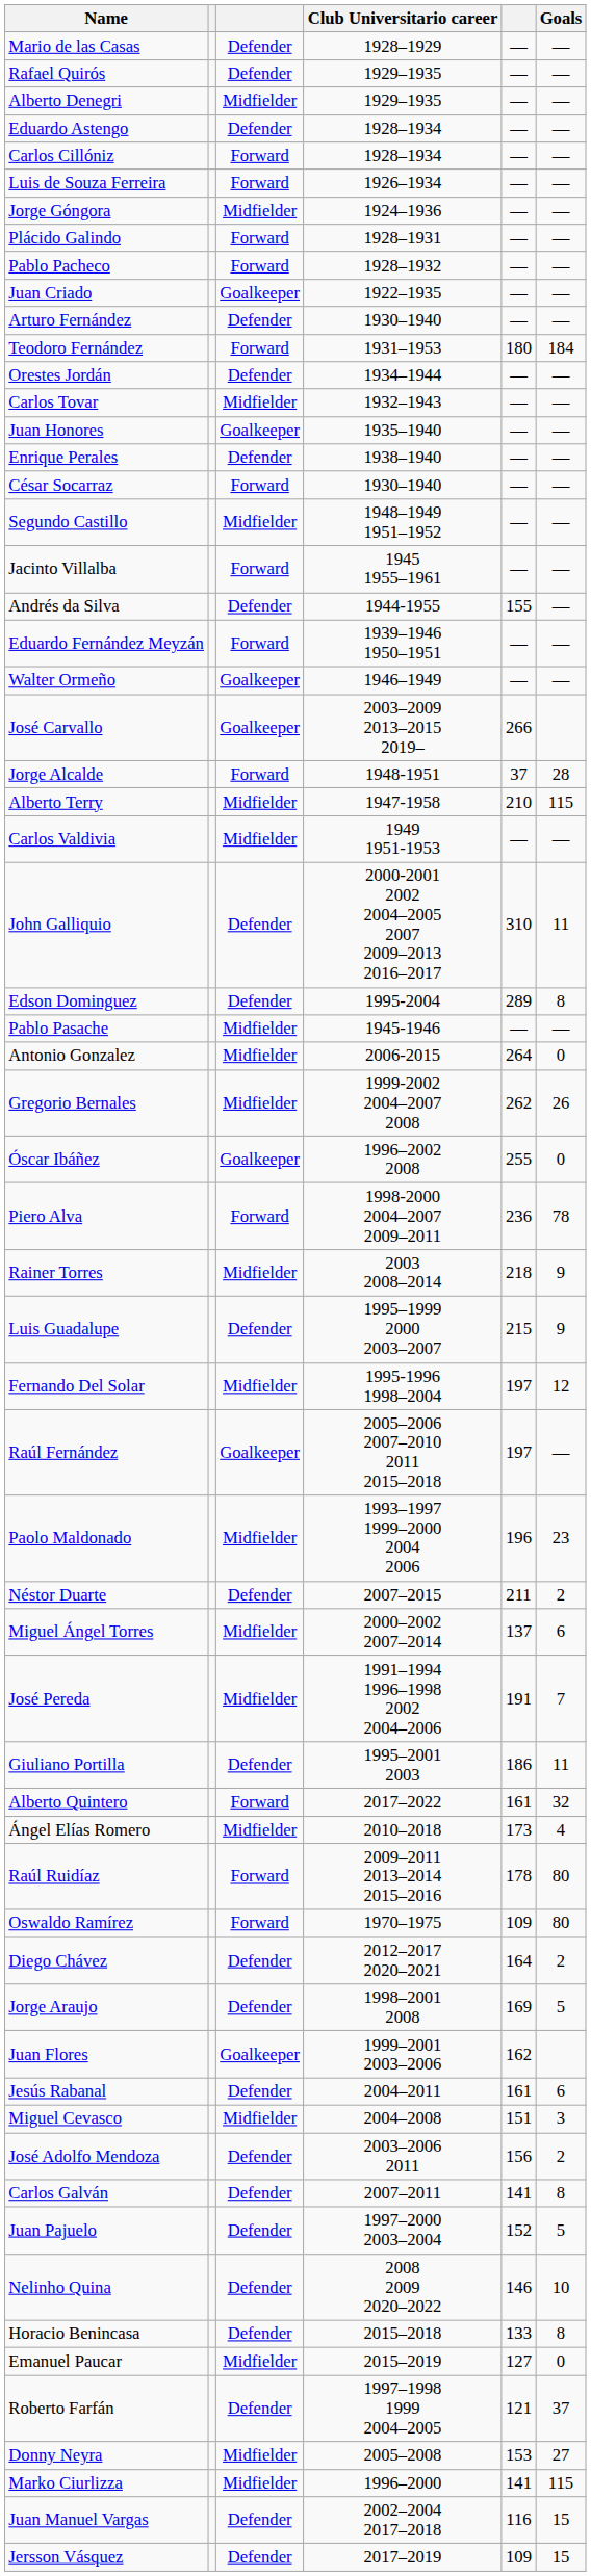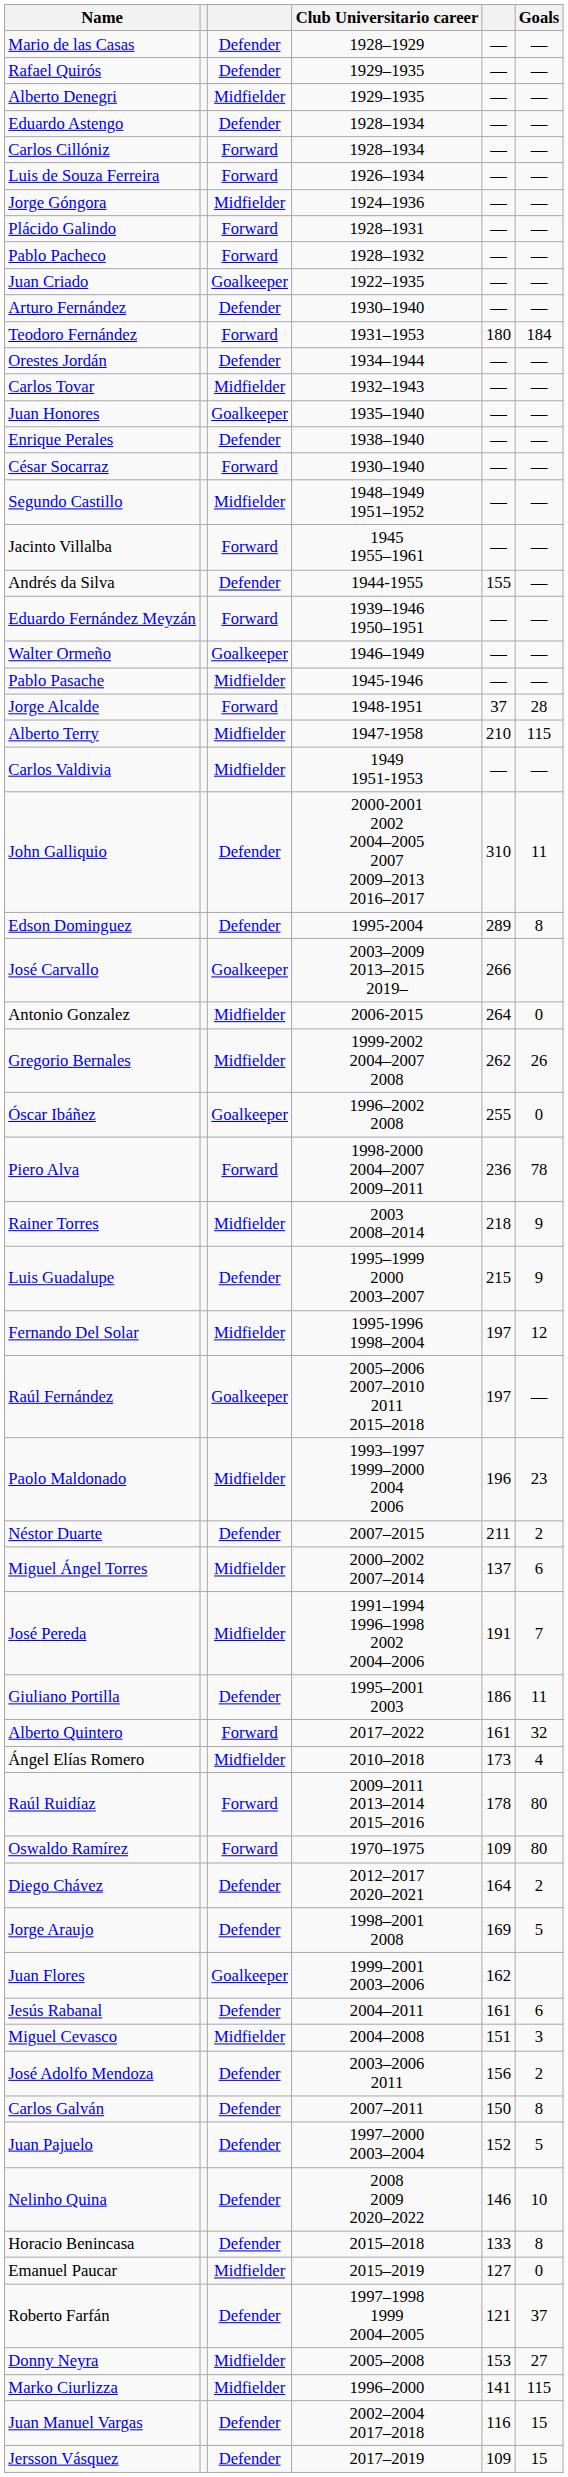 <table class="wikitable sortable" style="text-align:center;">
 <tr>
 <th>Name</th>
 <th></th>
 <th></th>
 <th>Club Universitario career</th>
 <th data-sort-type="number"></th>
 <th data-sort-type="number">Goals</th>
 </tr>
 <tr>
 <td align="left"><a href='#'>Mario de las Casas</a></td>
 <td></td>
 <td data-sort-value="3"><a href='#'>Defender</a></td>
 <td>1928–1929</td>
 <td>—</td>
 <td>—</td>
 </tr>
 <tr>
 <td align="left"><a href='#'>Rafael Quirós</a></td>
 <td></td>
 <td><a href='#'>Defender</a></td>
 <td>1929–1935</td>
 <td>—</td>
 <td>—</td>
 </tr>
 <tr>
 <td align="left"><a href='#'>Alberto Denegri</a></td>
 <td></td>
 <td><a href='#'>Midfielder</a></td>
 <td>1929–1935</td>
 <td>—</td>
 <td>—</td>
 </tr>
 <tr>
 <td align="left"><a href='#'>Eduardo Astengo</a></td>
 <td></td>
 <td><a href='#'>Defender</a></td>
 <td>1928–1934</td>
 <td>—</td>
 <td>—</td>
 </tr>
 <tr>
 <td align="left"><a href='#'>Carlos Cillóniz</a></td>
 <td></td>
 <td><a href='#'>Forward</a></td>
 <td>1928–1934</td>
 <td>—</td>
 <td>—</td>
 </tr>
 <tr>
 <td align="left"><a href='#'>Luis de Souza Ferreira</a></td>
 <td></td>
 <td><a href='#'>Forward</a></td>
 <td>1926–1934</td>
 <td>—</td>
 <td>—</td>
 </tr>
 <tr>
 <td align="left"><a href='#'>Jorge Góngora</a></td>
 <td></td>
 <td><a href='#'>Midfielder</a></td>
 <td>1924–1936</td>
 <td>—</td>
 <td>—</td>
 </tr>
 <tr>
 <td align="left"><a href='#'>Plácido Galindo</a></td>
 <td></td>
 <td><a href='#'>Forward</a></td>
 <td>1928–1931</td>
 <td>—</td>
 <td>—</td>
 </tr>
 <tr>
 <td align="left"><a href='#'>Pablo Pacheco</a></td>
 <td></td>
 <td><a href='#'>Forward</a></td>
 <td>1928–1932</td>
 <td>—</td>
 <td>—</td>
 </tr>
 <tr>
 <td align="left"><a href='#'>Juan Criado</a></td>
 <td></td>
 <td><a href='#'>Goalkeeper</a></td>
 <td>1922–1935</td>
 <td>—</td>
 <td>—</td>
 </tr>
 <tr>
 <td align="left"><a href='#'>Arturo Fernández</a></td>
 <td></td>
 <td><a href='#'>Defender</a></td>
 <td>1930–1940</td>
 <td>—</td>
 <td>—</td>
 </tr>
 <tr>
 <td align="left"><a href='#'>Teodoro Fernández</a></td>
 <td></td>
 <td><a href='#'>Forward</a></td>
 <td>1931–1953</td>
 <td>180</td>
 <td>184</td>
 </tr>
 <tr>
 <td align="left"><a href='#'>Orestes Jordán</a></td>
 <td></td>
 <td><a href='#'>Defender</a></td>
 <td>1934–1944</td>
 <td>—</td>
 <td>—</td>
 </tr>
 <tr>
 <td align="left"><a href='#'>Carlos Tovar</a></td>
 <td></td>
 <td><a href='#'>Midfielder</a></td>
 <td>1932–1943</td>
 <td>—</td>
 <td>—</td>
 </tr>
 <tr>
 <td align="left"><a href='#'>Juan Honores</a></td>
 <td></td>
 <td><a href='#'>Goalkeeper</a></td>
 <td>1935–1940</td>
 <td>—</td>
 <td>—</td>
 </tr>
 <tr>
 <td align="left"><a href='#'>Enrique Perales</a></td>
 <td></td>
 <td><a href='#'>Defender</a></td>
 <td>1938–1940</td>
 <td>—</td>
 <td>—</td>
 </tr>
 <tr>
 <td align="left"><a href='#'>César Socarraz</a></td>
 <td></td>
 <td><a href='#'>Forward</a></td>
 <td>1930–1940</td>
 <td>—</td>
 <td>—</td>
 </tr>
 <tr>
 <td align="left"><a href='#'>Segundo Castillo</a></td>
 <td></td>
 <td><a href='#'>Midfielder</a></td>
 <td>1948–1949<br>1951–1952</td>
 <td>—</td>
 <td>—</td>
 </tr>
 <tr>
 <td align="left">Jacinto Villalba</td>
 <td></td>
 <td><a href='#'>Forward</a></td>
 <td>1945<br>1955–1961</td>
 <td>—</td>
 <td>—</td>
 </tr>
 <tr>
 <td align="left">Andrés da Silva</td>
 <td></td>
 <td><a href='#'>Defender</a></td>
 <td>1944-1955</td>
 <td>155</td>
 <td>—</td>
 </tr>
 <tr>
 <td align="left"><a href='#'>Eduardo Fernández Meyzán</a></td>
 <td></td>
 <td><a href='#'>Forward</a></td>
 <td>1939–1946<br>1950–1951</td>
 <td>—</td>
 <td>—</td>
 </tr>
 <tr>
 <td align="left"><a href='#'>Walter Ormeño</a></td>
 <td></td>
 <td><a href='#'>Goalkeeper</a></td>
 <td>1946–1949</td>
 <td>—</td>
 <td>—</td>
 </tr>
 <tr>
-<td align="left"><a href='#'>José Carvallo</a></td>
+<td align="left"><a href='#'>Pablo Pasache</a></td>
 <td></td>
-<td><a href='#'>Goalkeeper</a></td>
-<td>2003–2009<br> 2013–2015<br> 2019–</td>
-<td>266</td>
-<td></td>
+<td><a href='#'>Midfielder</a></td>
+<td>1945-1946</td>
+<td>—</td>
+<td>—</td>
 </tr>
 <tr>
 <td align="left"><a href='#'>Jorge Alcalde</a></td>
 <td></td>
 <td><a href='#'>Forward</a></td>
 <td>1948-1951</td>
 <td>37</td>
 <td>28</td>
 </tr>
 <tr>
 <td align="left"><a href='#'>Alberto Terry</a></td>
 <td></td>
 <td><a href='#'>Midfielder</a></td>
 <td>1947-1958</td>
 <td>210</td>
 <td>115</td>
 </tr>
 <tr>
 <td align="left"><a href='#'>Carlos Valdivia</a></td>
 <td></td>
 <td><a href='#'>Midfielder</a></td>
 <td>1949<br>1951-1953</td>
 <td>—</td>
 <td>—</td>
 </tr>
 <tr>
 <td align="left"><a href='#'>John Galliquio</a></td>
 <td></td>
 <td><a href='#'>Defender</a></td>
 <td>2000-2001 <br> 2002 <br> 2004–2005 <br> 2007 <br> 2009–2013 <br> 2016–2017</td>
 <td>310</td>
 <td>11</td>
 </tr>
 <tr>
 <td align="left"><a href='#'>Edson Dominguez</a></td>
 <td></td>
 <td><a href='#'>Defender</a></td>
 <td>1995-2004</td>
 <td>289</td>
 <td>8</td>
 </tr>
 <tr>
-<td align="left"><a href='#'>Pablo Pasache</a></td>
+<td align="left"><a href='#'>José Carvallo</a></td>
 <td></td>
-<td><a href='#'>Midfielder</a></td>
-<td>1945-1946</td>
-<td>—</td>
-<td>—</td>
+<td><a href='#'>Goalkeeper</a></td>
+<td>2003–2009<br> 2013–2015<br> 2019–</td>
+<td>266</td>
+<td></td>
 </tr>
 <tr>
 <td align="left">Antonio Gonzalez</td>
 <td></td>
 <td><a href='#'>Midfielder</a></td>
 <td>2006-2015</td>
 <td>264</td>
 <td>0</td>
 </tr>
 <tr>
 <td align="left"><a href='#'>Gregorio Bernales</a></td>
 <td></td>
 <td><a href='#'>Midfielder</a></td>
 <td>1999-2002 <br> 2004–2007 <br> 2008</td>
 <td>262</td>
 <td>26</td>
 </tr>
 <tr>
 <td align="left"><a href='#'>Óscar Ibáñez</a></td>
 <td></td>
 <td><a href='#'>Goalkeeper</a></td>
 <td>1996–2002 <br> 2008</td>
 <td>255</td>
 <td>0</td>
 </tr>
 <tr>
 <td align="left"><a href='#'>Piero Alva</a></td>
 <td></td>
 <td><a href='#'>Forward</a></td>
 <td>1998-2000 <br> 2004–2007 <br> 2009–2011</td>
 <td>236</td>
 <td>78</td>
 </tr>
 <tr>
 <td align="left"><a href='#'>Rainer Torres</a></td>
 <td></td>
 <td><a href='#'>Midfielder</a></td>
 <td>2003 <br> 2008–2014</td>
 <td>218</td>
 <td>9</td>
 </tr>
 <tr>
 <td align="left"><a href='#'>Luis Guadalupe</a></td>
 <td></td>
 <td><a href='#'>Defender</a></td>
 <td>1995–1999 <br> 2000 <br> 2003–2007</td>
 <td>215</td>
 <td>9</td>
 </tr>
 <tr>
 <td align="left"><a href='#'>Fernando Del Solar</a></td>
 <td></td>
 <td><a href='#'>Midfielder</a></td>
 <td>1995-1996 <br> 1998–2004</td>
 <td>197</td>
 <td>12</td>
 </tr>
 <tr>
 <td align="left"><a href='#'>Raúl Fernández</a></td>
 <td></td>
 <td><a href='#'>Goalkeeper</a></td>
 <td>2005–2006 <br> 2007–2010 <br> 2011 <br> 2015–2018</td>
 <td>197</td>
 <td>—</td>
 </tr>
 <tr>
 <td align="left"><a href='#'>Paolo Maldonado</a></td>
 <td></td>
 <td><a href='#'>Midfielder</a></td>
 <td>1993–1997 <br> 1999–2000 <br> 2004 <br> 2006</td>
 <td>196</td>
 <td>23</td>
 </tr>
 <tr>
 <td align="left"><a href='#'>Néstor Duarte</a></td>
 <td></td>
 <td><a href='#'>Defender</a></td>
 <td>2007–2015</td>
 <td>211</td>
 <td>2</td>
 </tr>
 <tr>
 <td align="left"><a href='#'>Miguel Ángel Torres</a></td>
 <td></td>
 <td><a href='#'>Midfielder</a></td>
 <td>2000–2002 <br>2007–2014</td>
 <td>137</td>
 <td>6</td>
 </tr>
 <tr>
 <td align="left"><a href='#'>José Pereda</a></td>
 <td></td>
 <td><a href='#'>Midfielder</a></td>
 <td>1991–1994 <br> 1996–1998 <br> 2002 <br> 2004–2006</td>
 <td>191</td>
 <td>7</td>
 </tr>
 <tr>
 <td align="left"><a href='#'>Giuliano Portilla</a></td>
 <td></td>
 <td><a href='#'>Defender</a></td>
 <td>1995–2001 <br> 2003</td>
 <td>186</td>
 <td>11</td>
 </tr>
 <tr>
 <td align="left"><a href='#'>Alberto Quintero</a></td>
 <td></td>
 <td><a href='#'>Forward</a></td>
 <td>2017–2022</td>
 <td>161</td>
 <td>32</td>
 </tr>
 <tr>
 <td align="left">Ángel Elías Romero</td>
 <td></td>
 <td><a href='#'>Midfielder</a></td>
 <td>2010–2018</td>
 <td>173</td>
 <td>4</td>
 </tr>
 <tr>
 <td align="left"><a href='#'>Raúl Ruidíaz</a></td>
 <td></td>
 <td><a href='#'>Forward</a></td>
 <td>2009–2011 <br> 2013–2014<br> 2015–2016</td>
 <td>178</td>
 <td>80</td>
 </tr>
 <tr>
 <td align="left"><a href='#'>Oswaldo Ramírez</a></td>
 <td></td>
 <td><a href='#'>Forward</a></td>
 <td>1970–1975</td>
 <td>109</td>
 <td>80</td>
 </tr>
 <tr>
 <td align="left"><a href='#'>Diego Chávez</a></td>
 <td></td>
 <td><a href='#'>Defender</a></td>
 <td>2012–2017 <br> 2020–2021</td>
 <td>164</td>
 <td>2</td>
 </tr>
 <tr>
 <td align="left"><a href='#'>Jorge Araujo</a></td>
 <td></td>
 <td><a href='#'>Defender</a></td>
 <td>1998–2001 <br> 2008</td>
 <td>169</td>
 <td>5</td>
 </tr>
 <tr>
 <td align="left"><a href='#'>Juan Flores</a></td>
 <td></td>
 <td><a href='#'>Goalkeeper</a></td>
 <td>1999–2001 <br> 2003–2006</td>
 <td>162</td>
 <td></td>
 </tr>
 <tr>
 <td align="left"><a href='#'>Jesús Rabanal</a></td>
 <td></td>
 <td><a href='#'>Defender</a></td>
 <td>2004–2011</td>
 <td>161</td>
 <td>6</td>
 </tr>
 <tr>
 <td align="left"><a href='#'>Miguel Cevasco</a></td>
 <td></td>
 <td><a href='#'>Midfielder</a></td>
 <td>2004–2008</td>
 <td>151</td>
 <td>3</td>
 </tr>
 <tr>
 <td align="left"><a href='#'>José Adolfo Mendoza</a></td>
 <td></td>
 <td><a href='#'>Defender</a></td>
 <td>2003–2006 <br> 2011</td>
 <td>156</td>
 <td>2</td>
 </tr>
 <tr>
 <td align="left"><a href='#'>Carlos Galván</a></td>
 <td></td>
 <td><a href='#'>Defender</a></td>
 <td>2007–2011</td>
-<td>141</td>
+<td>150</td>
 <td>8</td>
 </tr>
 <tr>
 <td align="left"><a href='#'>Juan Pajuelo</a></td>
 <td></td>
 <td><a href='#'>Defender</a></td>
 <td>1997–2000 <br> 2003–2004</td>
 <td>152</td>
 <td>5</td>
 </tr>
 <tr>
 <td align="left"><a href='#'>Nelinho Quina</a></td>
 <td></td>
 <td><a href='#'>Defender</a></td>
 <td>2008 <br> 2009 <br> 2020–2022</td>
 <td>146</td>
 <td>10</td>
 </tr>
 <tr>
 <td align="left">Horacio Benincasa</td>
 <td></td>
 <td><a href='#'>Defender</a></td>
 <td>2015–2018</td>
 <td>133</td>
 <td>8</td>
 </tr>
 <tr>
 <td align="left">Emanuel Paucar</td>
 <td></td>
 <td><a href='#'>Midfielder</a></td>
 <td>2015–2019</td>
 <td>127</td>
 <td>0</td>
 </tr>
 <tr>
 <td align="left">Roberto Farfán</td>
 <td></td>
 <td><a href='#'>Defender</a></td>
 <td>1997–1998<br> 1999<br>2004–2005</td>
 <td>121</td>
 <td>37</td>
 </tr>
 <tr>
 <td align="left"><a href='#'>Donny Neyra</a></td>
 <td></td>
 <td><a href='#'>Midfielder</a></td>
 <td>2005–2008</td>
 <td>153</td>
 <td>27</td>
 </tr>
 <tr>
 <td align="left"><a href='#'>Marko Ciurlizza</a></td>
 <td></td>
 <td><a href='#'>Midfielder</a></td>
 <td>1996–2000</td>
 <td>141</td>
 <td>115</td>
 </tr>
 <tr>
 <td align="left"><a href='#'>Juan Manuel Vargas</a></td>
 <td></td>
 <td><a href='#'>Defender</a></td>
 <td>2002–2004<br> 2017–2018</td>
 <td>116</td>
 <td>15</td>
 </tr>
 <tr>
 <td align="left"><a href='#'>Jersson Vásquez</a></td>
 <td></td>
 <td><a href='#'>Defender</a></td>
 <td>2017–2019</td>
 <td>109</td>
 <td>15</td>
 </tr>
 </table>
